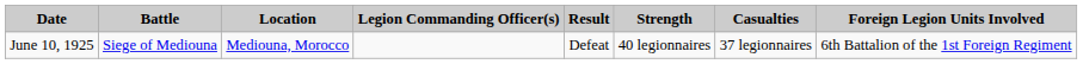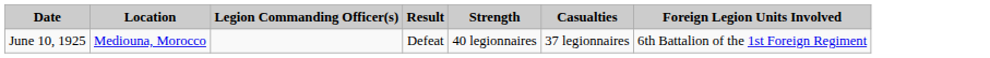 <table class="sorttable" border="1" cellpadding="4" cellspacing="1" style="margin: 1em 1em 1em 0; background: #f9f9f9; border: 1px #aaa solid; text-align:center; border-collapse: collapse; font-size: 95%;">
 <tr style="background:#cccccc">
 <td><strong>Date</strong></td>
-<td><strong>Battle</strong></td>
 <td><strong>Location</strong></td>
 <td><strong>Legion Commanding Officer(s)</strong></td>
 <td><strong>Result</strong></td>
 <td><strong>Strength</strong></td>
 <td><strong>Casualties</strong></td>
 <td><strong>Foreign Legion Units Involved</strong></td>
 </tr>
 <tr .>
 <td>June 10, 1925</td>
-<td><a href='#'>Siege of Mediouna</a></td>
 <td><a href='#'>Mediouna, Morocco</a></td>
 <td></td>
 <td>Defeat</td>
 <td>40 legionnaires</td>
 <td>37 legionnaires</td>
 <td>6th Battalion of the  <a href='#'>1st Foreign Regiment</a></td>
 </tr>
 </table>
